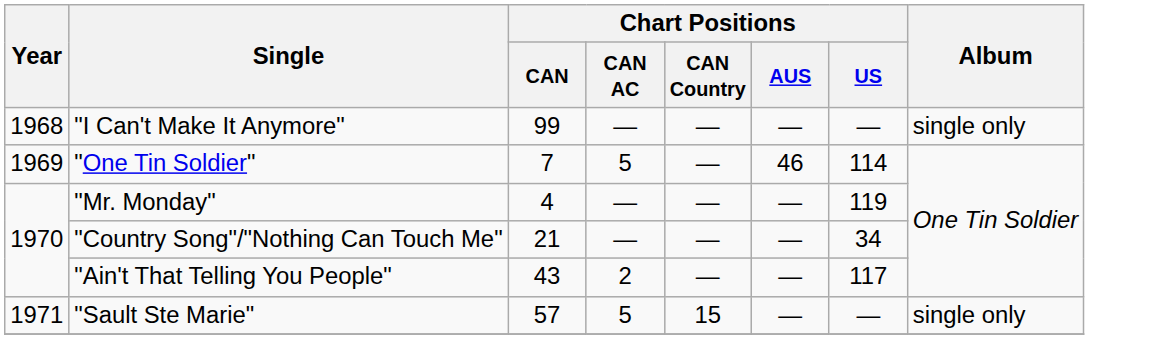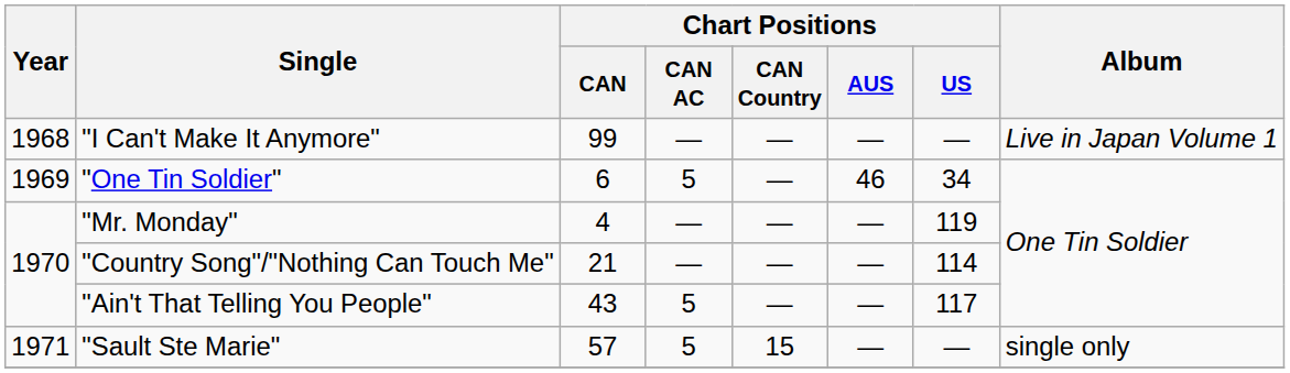 <table class="wikitable">
 <tr>
 <th rowspan="2">Year</th>
 <th rowspan="2">Single</th>
 <th colspan="5">Chart Positions</th>
 <th rowspan="2">Album</th>
 </tr>
 <tr>
 <th style="width:45px;"><small>CAN</small></th>
 <th style="width:45px;"><small>CAN AC</small></th>
 <th style="width:45px;"><small>CAN Country</small></th>
 <th style="width:45px;"><small><a href='#'>AUS</a></small></th>
 <th style="width:45px;"><small><a href='#'>US</a></small><br></th>
 </tr>
 <tr>
 <td>1968</td>
 <td>"I Can't Make It Anymore"</td>
 <td style="text-align:center;">99</td>
 <td style="text-align:center;">—</td>
 <td style="text-align:center;">—</td>
 <td style="text-align:center;">—</td>
 <td style="text-align:center;">—</td>
-<td>single only</td>
+<td><em>Live in Japan Volume 1</em></td>
 </tr>
 <tr>
 <td>1969</td>
 <td>"<a href='#'>One Tin Soldier</a>"</td>
-<td style="text-align:center;">7</td>
+<td style="text-align:center;">6</td>
 <td style="text-align:center;">5</td>
 <td style="text-align:center;">—</td>
 <td style="text-align:center;">46</td>
-<td style="text-align:center;">114</td>
+<td style="text-align:center;">34</td>
 <td rowspan="4"><em>One Tin Soldier</em></td>
 </tr>
 <tr>
 <td rowspan="3">1970</td>
 <td>"Mr. Monday"</td>
 <td style="text-align:center;">4</td>
 <td style="text-align:center;">—</td>
 <td style="text-align:center;">—</td>
 <td style="text-align:center;">—</td>
 <td style="text-align:center;">119</td>
 </tr>
 <tr>
 <td>"Country Song"/"Nothing Can Touch Me"</td>
 <td style="text-align:center;">21</td>
 <td style="text-align:center;">—</td>
 <td style="text-align:center;">—</td>
 <td style="text-align:center;">—</td>
-<td style="text-align:center;">34</td>
+<td style="text-align:center;">114</td>
 </tr>
 <tr>
 <td>"Ain't That Telling You People"</td>
 <td style="text-align:center;">43</td>
-<td style="text-align:center;">2</td>
+<td style="text-align:center;">5</td>
 <td style="text-align:center;">—</td>
 <td style="text-align:center;">—</td>
 <td style="text-align:center;">117</td>
 </tr>
 <tr>
 <td>1971</td>
 <td>"Sault Ste Marie"</td>
 <td style="text-align:center;">57</td>
 <td style="text-align:center;">5</td>
 <td style="text-align:center;">15</td>
 <td style="text-align:center;">—</td>
 <td style="text-align:center;">—</td>
 <td>single only</td>
 </tr>
 <tr>
 </tr>
 </table>
